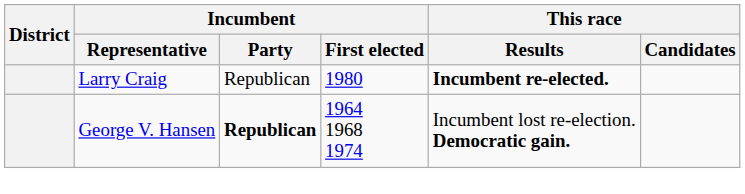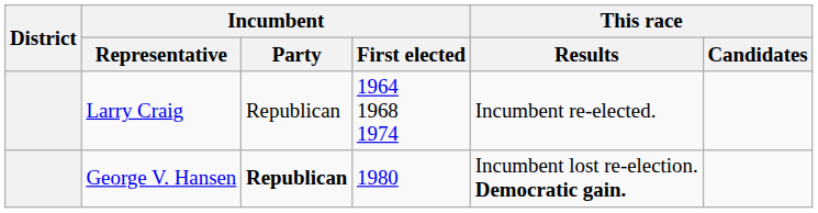 <table class=wikitable>
 <tr>
 <th rowspan=2>District</th>
 <th colspan=3>Incumbent</th>
 <th colspan=2>This race</th>
 </tr>
 <tr>
 <th>Representative</th>
 <th>Party</th>
 <th>First elected</th>
 <th>Results</th>
 <th>Candidates</th>
 </tr>
 <tr>
 <th></th>
 <td><a href='#'>Larry Craig</a></td>
 <td>Republican</td>
-<td><a href='#'>1980</a></td>
-<td><strong>Incumbent re-elected.</strong></td>
+<td><a href='#'>1964</a><br>1968 <br><a href='#'>1974</a></td>
+<td>Incumbent re-elected.</td>
 <td nowrap></td>
 </tr>
 <tr>
 <th></th>
 <td><a href='#'>George V. Hansen</a></td>
 <td><strong>Republican</strong></td>
-<td><a href='#'>1964</a><br>1968 <br><a href='#'>1974</a></td>
+<td><a href='#'>1980</a></td>
 <td>Incumbent lost re-election.<br><strong>Democratic gain.</strong></td>
 <td nowrap></td>
 </tr>
 </table>
